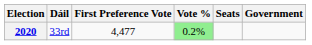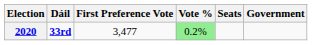 <table class="wikitable sortable" style="font-size:95%">
 <tr>
 <th>Election</th>
 <th>Dáil</th>
 <th>First Preference Vote</th>
 <th>Vote %</th>
 <th>Seats</th>
 <th align=center>Government</th>
 </tr>
 <tr>
 <th align=center><a href='#'>2020</a></th>
-<td align=center><a href='#'>33rd</a></td>
-<td align=center>4,477</td>
+<td align=center><strong><a href='#'>33rd</a></strong></td>
+<td align=center>3,477</td>
 <td align=center style="background: lightgreen;">0.2%</td>
 <td align=left></td>
 <td></td>
 </tr>
 </table>
